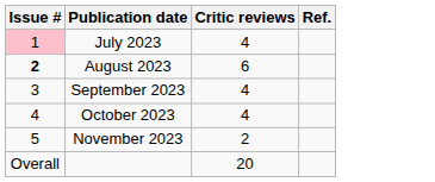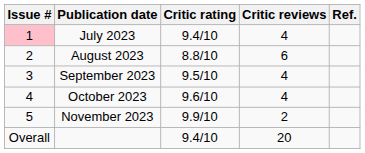 <table class="wikitable" style="text-align: center;">
 <tr>
 <th>Issue #</th>
 <th>Publication date</th>
+<th>Critic rating</th>
 <th>Critic reviews</th>
 <th>Ref.</th>
 </tr>
 <tr>
 <td style="background: pink;">1</td>
 <td>July 2023</td>
+<td>9.4/10</td>
 <td>4</td>
 <td></td>
 </tr>
 <tr>
-<td><strong>2</strong></td>
+<td>2</td>
 <td>August 2023</td>
+<td>8.8/10</td>
 <td>6</td>
 <td></td>
 </tr>
 <tr>
 <td>3</td>
 <td>September 2023</td>
+<td>9.5/10</td>
 <td>4</td>
 <td></td>
 </tr>
 <tr>
 <td>4</td>
 <td>October 2023</td>
+<td>9.6/10</td>
 <td>4</td>
 <td></td>
 </tr>
 <tr>
 <td>5</td>
 <td>November 2023</td>
+<td>9.9/10</td>
 <td>2</td>
 <td></td>
 </tr>
 <tr>
 <td>Overall</td>
 <td></td>
+<td>9.4/10</td>
 <td>20</td>
 <td></td>
 </tr>
 </table>
